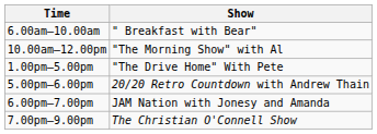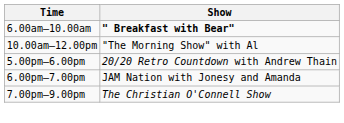 <table class="wikitable">
 <tr>
 <th>Time</th>
 <th>Show</th>
 </tr>
 <tr>
 <td>6.00am–10.00am</td>
-<td>" Breakfast with Bear"</td>
+<td><strong>" Breakfast with Bear"</strong></td>
 </tr>
 <tr>
 <td>10.00am–12.00pm</td>
 <td>"The Morning Show" with Al</td>
-</tr>
-<tr>
-<td>1.00pm–5.00pm</td>
-<td>"The Drive Home" With Pete</td>
 </tr>
 <tr>
 <td>5.00pm–6.00pm</td>
 <td><em>20/20 Retro Countdown</em> with Andrew Thain</td>
 </tr>
 <tr>
 <td>6.00pm–7.00pm</td>
 <td>JAM Nation with Jonesy and Amanda</td>
 </tr>
 <tr>
 <td>7.00pm–9.00pm</td>
 <td><em>The Christian O'Connell Show</em></td>
 </tr>
 </table>
